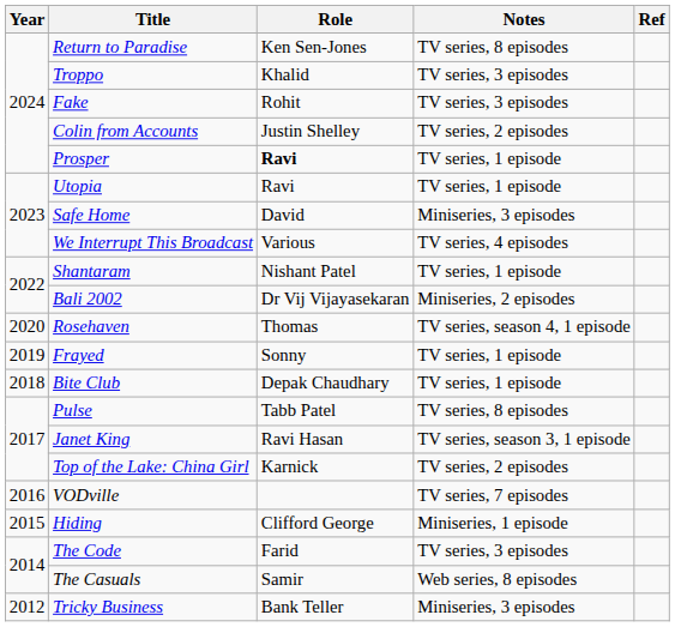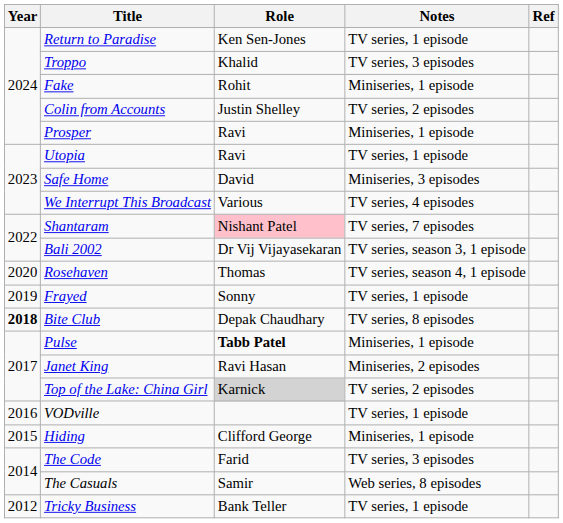 <table class="wikitable sortable">
 <tr>
 <th>Year</th>
 <th>Title</th>
 <th>Role</th>
 <th>Notes</th>
 <th>Ref</th>
 </tr>
 <tr>
 <td rowspan="5">2024</td>
 <td><em><a href='#'>Return to Paradise</a></em></td>
 <td>Ken Sen-Jones</td>
-<td>TV series, 8 episodes</td>
+<td>TV series, 1 episode</td>
 <td></td>
 </tr>
 <tr>
 <td><em><a href='#'>Troppo</a></em></td>
 <td>Khalid</td>
 <td>TV series, 3 episodes</td>
 <td></td>
 </tr>
 <tr>
 <td><em><a href='#'>Fake</a></em></td>
 <td>Rohit</td>
-<td>TV series, 3 episodes</td>
+<td>Miniseries, 1 episode</td>
 <td></td>
 </tr>
 <tr>
 <td><em><a href='#'>Colin from Accounts</a></em></td>
 <td>Justin Shelley</td>
 <td>TV series, 2 episodes</td>
 <td></td>
 </tr>
 <tr>
 <td><a href='#'><em>Prosper</em></a></td>
-<td><strong>Ravi</strong></td>
-<td>TV series, 1 episode</td>
+<td>Ravi</td>
+<td>Miniseries, 1 episode</td>
 <td></td>
 </tr>
 <tr>
 <td rowspan="3">2023</td>
 <td><em><a href='#'>Utopia</a></em></td>
 <td>Ravi</td>
 <td>TV series, 1 episode</td>
 <td></td>
 </tr>
 <tr>
 <td><em><a href='#'>Safe Home</a></em></td>
 <td>David</td>
 <td>Miniseries, 3 episodes</td>
 <td></td>
 </tr>
 <tr>
 <td><em><a href='#'>We Interrupt This Broadcast</a></em></td>
 <td>Various</td>
 <td>TV series, 4 episodes</td>
 <td></td>
 </tr>
 <tr>
 <td rowspan="2">2022</td>
 <td><em><a href='#'>Shantaram</a></em></td>
-<td>Nishant Patel</td>
-<td>TV series, 1 episode</td>
+<td style="background: pink;">Nishant Patel</td>
+<td>TV series, 7 episodes</td>
 <td></td>
 </tr>
 <tr>
 <td><em><a href='#'>Bali 2002</a></em></td>
 <td>Dr Vij Vijayasekaran</td>
-<td>Miniseries, 2 episodes</td>
+<td>TV series, season 3, 1 episode</td>
 <td></td>
 </tr>
 <tr>
 <td>2020</td>
 <td><em><a href='#'>Rosehaven</a></em></td>
 <td>Thomas</td>
 <td>TV series, season 4, 1 episode</td>
 <td></td>
 </tr>
 <tr>
 <td>2019</td>
 <td><em><a href='#'>Frayed</a></em></td>
 <td>Sonny</td>
 <td>TV series, 1 episode</td>
 <td></td>
 </tr>
 <tr>
-<td>2018</td>
+<td><strong>2018</strong></td>
 <td><em><a href='#'>Bite Club</a></em></td>
 <td>Depak Chaudhary</td>
-<td>TV series, 1 episode</td>
+<td>TV series, 8 episodes</td>
 <td></td>
 </tr>
 <tr>
 <td rowspan="3">2017</td>
 <td><em><a href='#'>Pulse</a></em></td>
-<td>Tabb Patel</td>
-<td>TV series, 8 episodes</td>
+<td><strong>Tabb Patel</strong></td>
+<td>Miniseries, 1 episode</td>
 <td></td>
 </tr>
 <tr>
 <td><em><a href='#'>Janet King</a></em></td>
 <td>Ravi Hasan</td>
-<td>TV series, season 3, 1 episode</td>
+<td>Miniseries, 2 episodes</td>
 <td></td>
 </tr>
 <tr>
 <td><em><a href='#'>Top of the Lake: China Girl</a></em></td>
-<td>Karnick</td>
+<td style="background: lightgrey;">Karnick</td>
 <td>TV series, 2 episodes</td>
 <td></td>
 </tr>
 <tr>
 <td>2016</td>
 <td><em>VODville</em></td>
 <td></td>
-<td>TV series, 7 episodes</td>
+<td>TV series, 1 episode</td>
 <td></td>
 </tr>
 <tr>
 <td>2015</td>
 <td><em><a href='#'>Hiding</a></em></td>
 <td>Clifford George</td>
 <td>Miniseries, 1 episode</td>
 <td></td>
 </tr>
 <tr>
 <td rowspan="2">2014</td>
 <td><em><a href='#'>The Code</a></em></td>
 <td>Farid</td>
 <td>TV series, 3 episodes</td>
 <td></td>
 </tr>
 <tr>
 <td><em>The Casuals</em></td>
 <td>Samir</td>
 <td>Web series, 8 episodes</td>
 <td></td>
 </tr>
 <tr>
 <td>2012</td>
 <td><em><a href='#'>Tricky Business</a></em></td>
 <td>Bank Teller</td>
-<td>Miniseries, 3 episodes</td>
+<td>TV series, 1 episode</td>
 <td></td>
 </tr>
 </table>
